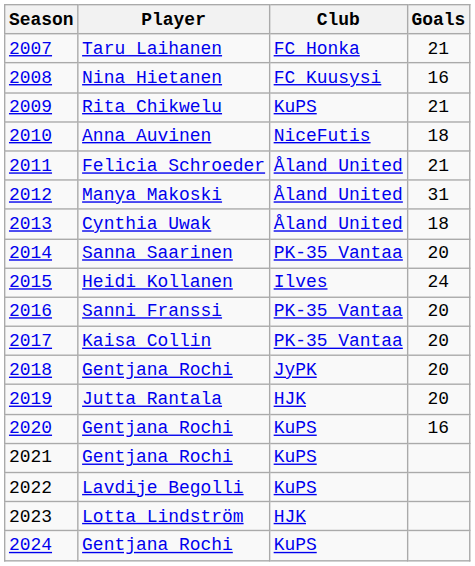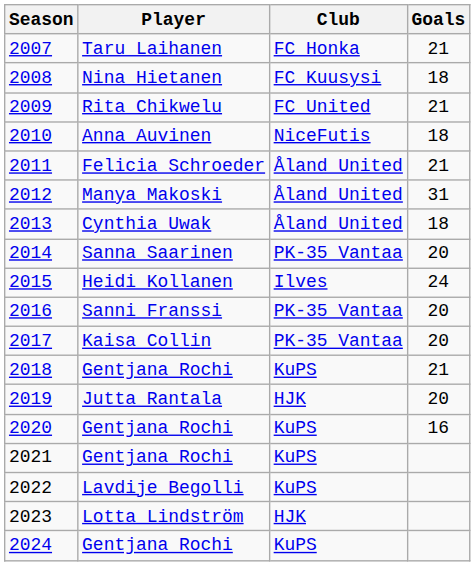 <table class="wikitable" style="margin: 0;">
 <tr>
 <th>Season</th>
 <th>Player</th>
 <th>Club</th>
 <th>Goals</th>
 </tr>
 <tr>
 <td><a href='#'>2007</a></td>
 <td> <a href='#'>Taru Laihanen</a></td>
 <td><a href='#'>FC Honka</a></td>
 <td align=center>21</td>
 </tr>
 <tr>
 <td><a href='#'>2008</a></td>
 <td> <a href='#'>Nina Hietanen</a></td>
 <td><a href='#'>FC Kuusysi</a></td>
-<td align=center>16</td>
+<td align=center>18</td>
 </tr>
 <tr>
 <td><a href='#'>2009</a></td>
 <td> <a href='#'>Rita Chikwelu</a></td>
-<td><a href='#'>KuPS</a></td>
+<td><a href='#'>FC United</a></td>
 <td align=center>21</td>
 </tr>
 <tr>
 <td><a href='#'>2010</a></td>
 <td> <a href='#'>Anna Auvinen</a></td>
 <td><a href='#'>NiceFutis</a></td>
 <td align=center>18</td>
 </tr>
 <tr>
 <td><a href='#'>2011</a></td>
 <td> <a href='#'>Felicia Schroeder</a></td>
 <td><a href='#'>Åland United</a></td>
 <td align=center>21</td>
 </tr>
 <tr>
 <td><a href='#'>2012</a></td>
 <td> <a href='#'>Manya Makoski</a></td>
 <td><a href='#'>Åland United</a></td>
 <td align=center>31</td>
 </tr>
 <tr>
 <td><a href='#'>2013</a></td>
 <td> <a href='#'>Cynthia Uwak</a></td>
 <td><a href='#'>Åland United</a></td>
 <td align=center>18</td>
 </tr>
 <tr>
 <td><a href='#'>2014</a></td>
 <td> <a href='#'>Sanna Saarinen</a></td>
 <td><a href='#'>PK-35 Vantaa</a></td>
 <td align="center">20</td>
 </tr>
 <tr>
 <td><a href='#'>2015</a></td>
 <td> <a href='#'>Heidi Kollanen</a></td>
 <td><a href='#'>Ilves</a></td>
 <td align=center>24</td>
 </tr>
 <tr>
 <td><a href='#'>2016</a></td>
 <td> <a href='#'>Sanni Franssi</a></td>
 <td><a href='#'>PK-35 Vantaa</a></td>
 <td align="center">20</td>
 </tr>
 <tr>
 <td><a href='#'>2017</a></td>
 <td> <a href='#'>Kaisa Collin</a></td>
 <td><a href='#'>PK-35 Vantaa</a></td>
 <td align="center">20</td>
 </tr>
 <tr>
 <td><a href='#'>2018</a></td>
 <td> <a href='#'>Gentjana Rochi</a></td>
-<td><a href='#'>JyPK</a></td>
-<td align=center>20</td>
+<td><a href='#'>KuPS</a></td>
+<td align=center>21</td>
 </tr>
 <tr>
 <td><a href='#'>2019</a></td>
 <td> <a href='#'>Jutta Rantala</a></td>
 <td><a href='#'>HJK</a></td>
 <td align=center>20</td>
 </tr>
 <tr>
 <td><a href='#'>2020</a></td>
 <td> <a href='#'>Gentjana Rochi</a></td>
 <td><a href='#'>KuPS</a></td>
 <td align=center>16</td>
 </tr>
 <tr>
 <td>2021</td>
 <td> <a href='#'>Gentjana Rochi</a></td>
 <td><a href='#'>KuPS</a></td>
 <td></td>
 </tr>
 <tr>
 <td>2022</td>
 <td> <a href='#'>Lavdije Begolli</a></td>
 <td><a href='#'>KuPS</a></td>
 <td></td>
 </tr>
 <tr>
 <td>2023</td>
 <td> <a href='#'>Lotta Lindström</a></td>
 <td><a href='#'>HJK</a></td>
 <td></td>
 </tr>
 <tr>
 <td><a href='#'>2024</a></td>
 <td> <a href='#'>Gentjana Rochi</a></td>
 <td><a href='#'>KuPS</a></td>
 <td></td>
 </tr>
 </table>
